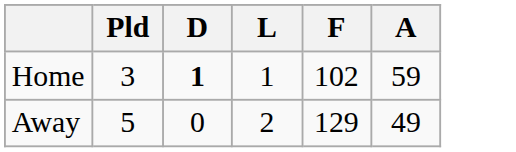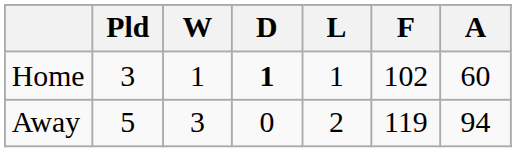 <table class="wikitable" border="1">
 <tr>
 <th width=40></th>
 <th width=30>Pld</th>
+<th width=30>W</th>
 <th width=30>D</th>
 <th width=30>L</th>
 <th width=30>F</th>
 <th width=30>A</th>
 </tr>
 <tr>
 <td>Home</td>
 <td align=center>3</td>
+<td align=center>1</td>
 <td align=center><strong>1</strong></td>
 <td align=center>1</td>
 <td align=center>102</td>
-<td align=center>59</td>
+<td align=center>60</td>
 </tr>
 <tr>
 <td>Away</td>
 <td align=center>5</td>
+<td align=center>3</td>
 <td align=center>0</td>
 <td align=center>2</td>
-<td align=center>129</td>
-<td align=center>49</td>
+<td align=center>119</td>
+<td align=center>94</td>
 </tr>
 </table>
